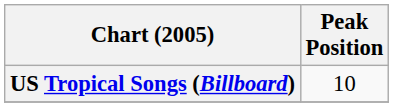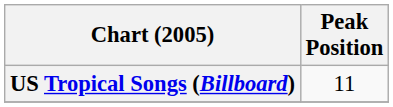 <table class="wikitable plainrowheaders" style="text-align:center;">
 <tr>
 <th scope="col">Chart (2005)</th>
 <th scope="col">Peak <br> Position</th>
 </tr>
 <tr>
 <th scope="row">US <a href='#'>Tropical Songs</a> (<em><a href='#'>Billboard</a></em>)</th>
-<td style="text-align:center;">10</td>
+<td style="text-align:center;">11</td>
 </tr>
 <tr>
 </tr>
 </table>
